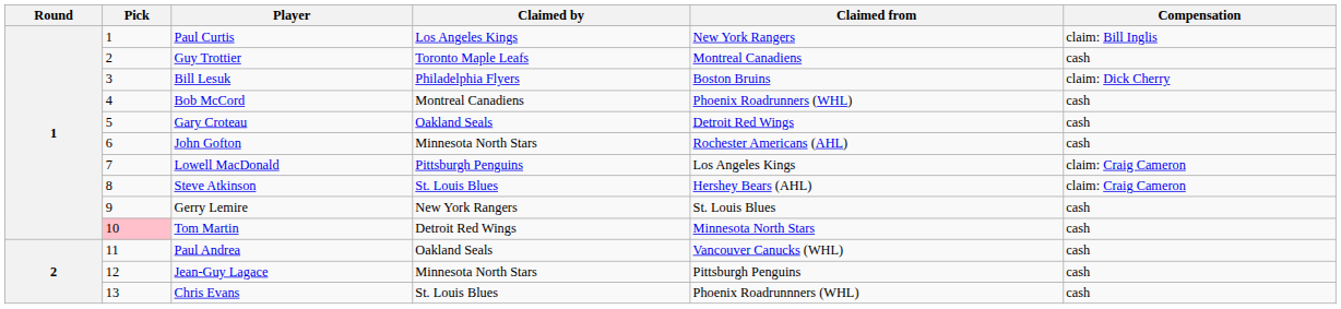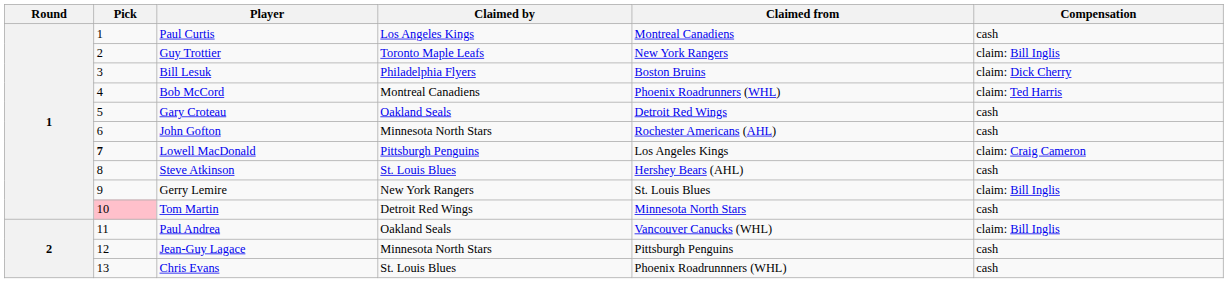 <table class="wikitable" style="width: 100%">
 <tr>
 <th scope="col">Round</th>
 <th scope="col">Pick</th>
 <th scope="col">Player</th>
 <th scope="col">Claimed by</th>
 <th scope="col">Claimed from</th>
 <th scope="col">Compensation</th>
 </tr>
 <tr>
 <th scope="row" rowspan="10">1</th>
 <td>1</td>
 <td><a href='#'>Paul Curtis</a></td>
 <td><a href='#'>Los Angeles Kings</a></td>
-<td><a href='#'>New York Rangers</a></td>
-<td>claim: <a href='#'>Bill Inglis</a></td>
+<td><a href='#'>Montreal Canadiens</a></td>
+<td>cash</td>
 </tr>
 <tr>
 <td>2</td>
 <td><a href='#'>Guy Trottier</a></td>
 <td><a href='#'>Toronto Maple Leafs</a></td>
-<td><a href='#'>Montreal Canadiens</a></td>
-<td>cash</td>
+<td><a href='#'>New York Rangers</a></td>
+<td>claim: <a href='#'>Bill Inglis</a></td>
 </tr>
 <tr>
 <td>3</td>
 <td><a href='#'>Bill Lesuk</a></td>
 <td><a href='#'>Philadelphia Flyers</a></td>
 <td><a href='#'>Boston Bruins</a></td>
 <td>claim: <a href='#'>Dick Cherry</a></td>
 </tr>
 <tr>
 <td>4</td>
 <td><a href='#'>Bob McCord</a></td>
 <td>Montreal Canadiens</td>
 <td><a href='#'>Phoenix Roadrunners</a> (<a href='#'>WHL</a>)</td>
-<td>cash</td>
+<td>claim: <a href='#'>Ted Harris</a></td>
 </tr>
 <tr>
 <td>5</td>
 <td><a href='#'>Gary Croteau</a></td>
 <td><a href='#'>Oakland Seals</a></td>
 <td><a href='#'>Detroit Red Wings</a></td>
 <td>cash</td>
 </tr>
 <tr>
 <td>6</td>
 <td><a href='#'>John Gofton</a></td>
 <td>Minnesota North Stars</td>
 <td><a href='#'>Rochester Americans</a> (<a href='#'>AHL</a>)</td>
 <td>cash</td>
 </tr>
 <tr>
-<td>7</td>
+<td><strong>7</strong></td>
 <td><a href='#'>Lowell MacDonald</a></td>
 <td><a href='#'>Pittsburgh Penguins</a></td>
 <td>Los Angeles Kings</td>
 <td>claim: <a href='#'>Craig Cameron</a></td>
 </tr>
 <tr>
 <td>8</td>
 <td><a href='#'>Steve Atkinson</a></td>
 <td><a href='#'>St. Louis Blues</a></td>
 <td><a href='#'>Hershey Bears</a> (AHL)</td>
-<td>claim: <a href='#'>Craig Cameron</a></td>
+<td>cash</td>
 </tr>
 <tr>
 <td>9</td>
 <td>Gerry Lemire</td>
 <td>New York Rangers</td>
 <td>St. Louis Blues</td>
-<td>cash</td>
+<td>claim: <a href='#'>Bill Inglis</a></td>
 </tr>
 <tr>
 <td style="background: pink;">10</td>
 <td><a href='#'>Tom Martin</a></td>
 <td>Detroit Red Wings</td>
 <td><a href='#'>Minnesota North Stars</a></td>
 <td>cash</td>
 </tr>
 <tr>
 <th scope="row" rowspan="3">2</th>
 <td>11</td>
 <td><a href='#'>Paul Andrea</a></td>
 <td>Oakland Seals</td>
 <td><a href='#'>Vancouver Canucks</a> (WHL)</td>
-<td>cash</td>
+<td>claim: <a href='#'>Bill Inglis</a></td>
 </tr>
 <tr>
 <td>12</td>
 <td><a href='#'>Jean-Guy Lagace</a></td>
 <td>Minnesota North Stars</td>
 <td>Pittsburgh Penguins</td>
 <td>cash</td>
 </tr>
 <tr>
 <td>13</td>
 <td><a href='#'>Chris Evans</a></td>
 <td>St. Louis Blues</td>
 <td>Phoenix Roadrunnners (WHL)</td>
 <td>cash</td>
 </tr>
 </table>
